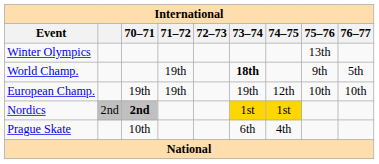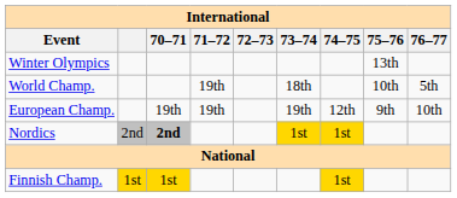 <table class="wikitable" style="text-align:center">
 <tr>
 <th style="background-color: #ffdead; " colspan=9 align=center>International</th>
 </tr>
 <tr>
 <th>Event</th>
 <th></th>
 <th>70–71</th>
 <th>71–72</th>
 <th>72–73</th>
 <th>73–74</th>
 <th>74–75</th>
 <th>75–76</th>
 <th>76–77</th>
 </tr>
 <tr>
 <td align=left><a href='#'>Winter Olympics</a></td>
 <td></td>
 <td></td>
 <td></td>
 <td></td>
 <td></td>
 <td></td>
 <td>13th</td>
 <td></td>
 </tr>
 <tr>
 <td align=left><a href='#'>World Champ.</a></td>
 <td></td>
 <td></td>
 <td>19th</td>
 <td></td>
-<td><strong>18th</strong></td>
+<td>18th</td>
 <td></td>
-<td>9th</td>
+<td>10th</td>
 <td>5th</td>
 </tr>
 <tr>
 <td align=left><a href='#'>European Champ.</a></td>
 <td></td>
 <td>19th</td>
 <td>19th</td>
 <td></td>
 <td>19th</td>
 <td>12th</td>
-<td>10th</td>
+<td>9th</td>
 <td>10th</td>
 </tr>
 <tr>
 <td align=left><a href='#'>Nordics</a></td>
 <td bgcolor=silver>2nd</td>
 <td bgcolor=silver><strong>2nd</strong></td>
 <td></td>
 <td></td>
 <td bgcolor=gold>1st</td>
 <td bgcolor=gold>1st</td>
 <td></td>
 <td></td>
 </tr>
 <tr>
-<td align=left><a href='#'>Prague Skate</a></td>
-<td></td>
-<td>10th</td>
+<th style="background-color: #ffdead; " colspan=9 align=center>National</th>
+</tr>
+<tr>
+<td align=left><a href='#'>Finnish Champ.</a></td>
+<td bgcolor=gold>1st</td>
+<td bgcolor=gold>1st</td>
 <td></td>
 <td></td>
-<td>6th</td>
-<td>4th</td>
+<td></td>
+<td bgcolor=gold>1st</td>
 <td></td>
 <td></td>
 </tr>
-<tr>
-<th style="background-color: #ffdead; " colspan=9 align=center>National</th>
-</tr>
 </table>
